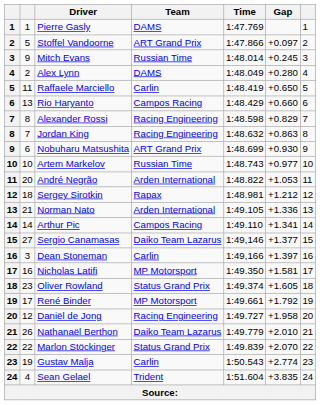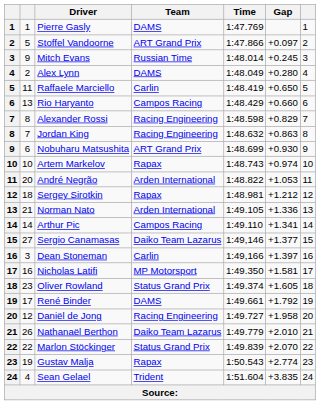 <table class="wikitable" style="font-size:85%">
 <tr>
 <th></th>
 <th></th>
 <th>Driver</th>
 <th>Team</th>
 <th>Time</th>
 <th>Gap</th>
 <th></th>
 </tr>
 <tr>
 <th>1</th>
 <td align="center">1</td>
 <td> <a href='#'>Pierre Gasly</a></td>
 <td><a href='#'>DAMS</a></td>
 <td>1:47.769</td>
 <td></td>
 <td>1</td>
 </tr>
 <tr>
 <th>2</th>
 <td align="center">5</td>
 <td> <a href='#'>Stoffel Vandoorne</a></td>
 <td><a href='#'>ART Grand Prix</a></td>
 <td>1:47.866</td>
 <td>+0.097</td>
 <td>2</td>
 </tr>
 <tr>
 <th>3</th>
 <td align="center">9</td>
 <td> <a href='#'>Mitch Evans</a></td>
 <td><a href='#'>Russian Time</a></td>
 <td>1:48.014</td>
 <td>+0.245</td>
 <td>3</td>
 </tr>
 <tr>
 <th>4</th>
 <td align="center">2</td>
 <td> <a href='#'>Alex Lynn</a></td>
 <td><a href='#'>DAMS</a></td>
 <td>1:48.049</td>
 <td>+0.280</td>
 <td>4</td>
 </tr>
 <tr>
 <th>5</th>
 <td align="center">11</td>
 <td> <a href='#'>Raffaele Marciello</a></td>
 <td><a href='#'>Carlin</a></td>
 <td>1:48.419</td>
 <td>+0.650</td>
 <td>5</td>
 </tr>
 <tr>
 <th>6</th>
 <td align="center">13</td>
 <td> <a href='#'>Rio Haryanto</a></td>
 <td><a href='#'>Campos Racing</a></td>
 <td>1:48.429</td>
 <td>+0.660</td>
 <td>6</td>
 </tr>
 <tr>
 <th>7</th>
 <td align="center">8</td>
 <td> <a href='#'>Alexander Rossi</a></td>
 <td><a href='#'>Racing Engineering</a></td>
 <td>1:48.598</td>
 <td>+0.829</td>
 <td>7</td>
 </tr>
 <tr>
 <th>8</th>
 <td align="center">7</td>
 <td> <a href='#'>Jordan King</a></td>
 <td><a href='#'>Racing Engineering</a></td>
 <td>1:48.632</td>
 <td>+0.863</td>
 <td>8</td>
 </tr>
 <tr>
 <th>9</th>
 <td align="center">6</td>
 <td> <a href='#'>Nobuharu Matsushita</a></td>
 <td><a href='#'>ART Grand Prix</a></td>
 <td>1:48.699</td>
 <td>+0.930</td>
 <td>9</td>
 </tr>
 <tr>
 <th>10</th>
 <td align="center">10</td>
 <td> <a href='#'>Artem Markelov</a></td>
-<td><a href='#'>Russian Time</a></td>
+<td><a href='#'>Rapax</a></td>
 <td>1:48.743</td>
-<td>+0.977</td>
+<td>+0.974</td>
 <td>10</td>
 </tr>
 <tr>
 <th>11</th>
 <td align="center">20</td>
 <td> <a href='#'>André Negrão</a></td>
 <td><a href='#'>Arden International</a></td>
 <td>1:48.822</td>
 <td>+1.053</td>
 <td>11</td>
 </tr>
 <tr>
 <th>12</th>
 <td align="center">18</td>
 <td> <a href='#'>Sergey Sirotkin</a></td>
 <td><a href='#'>Rapax</a></td>
 <td>1:48.981</td>
 <td>+1.212</td>
 <td>12</td>
 </tr>
 <tr>
 <th>13</th>
 <td align="center">21</td>
 <td> <a href='#'>Norman Nato</a></td>
 <td><a href='#'>Arden International</a></td>
 <td>1:49.105</td>
 <td>+1.336</td>
 <td>13</td>
 </tr>
 <tr>
 <th>14</th>
 <td align="center">14</td>
 <td> <a href='#'>Arthur Pic</a></td>
 <td><a href='#'>Campos Racing</a></td>
 <td>1:49.110</td>
 <td>+1.341</td>
 <td>14</td>
 </tr>
 <tr>
 <th>15</th>
 <td align="center">27</td>
 <td> <a href='#'>Sergio Canamasas</a></td>
 <td><a href='#'>Daiko Team Lazarus</a></td>
 <td>1:49,146</td>
 <td>+1.377</td>
 <td>15</td>
 </tr>
 <tr>
 <th>16</th>
 <td align="center">3</td>
 <td> <a href='#'>Dean Stoneman</a></td>
 <td><a href='#'>Carlin</a></td>
 <td>1:49,166</td>
 <td>+1.397</td>
 <td>16</td>
 </tr>
 <tr>
 <th>17</th>
 <td align="center">16</td>
 <td> <a href='#'>Nicholas Latifi</a></td>
 <td><a href='#'>MP Motorsport</a></td>
 <td>1:49.350</td>
 <td>+1.581</td>
 <td>17</td>
 </tr>
 <tr>
 <th>18</th>
 <td align="center">23</td>
 <td> <a href='#'>Oliver Rowland</a></td>
 <td><a href='#'>Status Grand Prix</a></td>
 <td>1:49.374</td>
 <td>+1.605</td>
 <td>18</td>
 </tr>
 <tr>
 <th>19</th>
 <td align="center">17</td>
 <td> <a href='#'>René Binder</a></td>
-<td><a href='#'>MP Motorsport</a></td>
+<td><a href='#'>DAMS</a></td>
 <td>1:49.661</td>
 <td>+1.792</td>
 <td>19</td>
 </tr>
 <tr>
 <th>20</th>
 <td align="center">12</td>
 <td> <a href='#'>Daniël de Jong</a></td>
 <td><a href='#'>Racing Engineering</a></td>
 <td>1:49.727</td>
 <td>+1.958</td>
 <td>20</td>
 </tr>
 <tr>
 <th>21</th>
 <td align="center">26</td>
 <td> <a href='#'>Nathanaël Berthon</a></td>
 <td><a href='#'>Daiko Team Lazarus</a></td>
 <td>1:49.779</td>
 <td>+2.010</td>
 <td>21</td>
 </tr>
 <tr>
 <th>22</th>
 <td align="center">22</td>
 <td> <a href='#'>Marlon Stöckinger</a></td>
 <td><a href='#'>Status Grand Prix</a></td>
 <td>1:49.839</td>
 <td>+2.070</td>
 <td>22</td>
 </tr>
 <tr>
 <th>23</th>
 <td align="center">19</td>
 <td> <a href='#'>Gustav Malja</a></td>
-<td><a href='#'>Carlin</a></td>
+<td><a href='#'>Rapax</a></td>
 <td>1:50.543</td>
 <td>+2.774</td>
 <td>23</td>
 </tr>
 <tr>
 <th>24</th>
 <td align="center">4</td>
 <td> <a href='#'>Sean Gelael</a></td>
 <td><a href='#'>Trident</a></td>
 <td>1:51.604</td>
 <td>+3.835</td>
 <td>24</td>
 </tr>
 <tr>
 <th colspan="8">Source:</th>
 </tr>
 </table>
